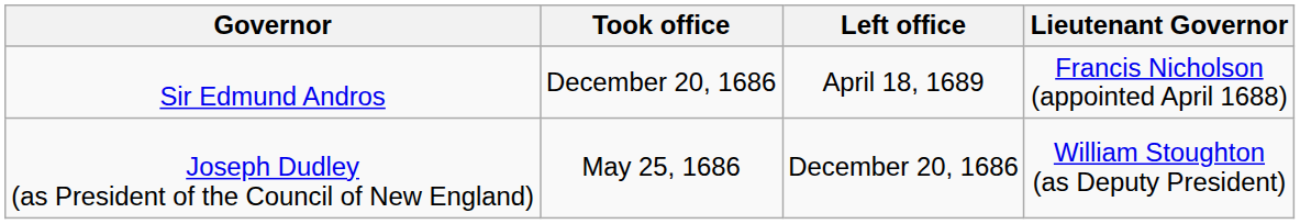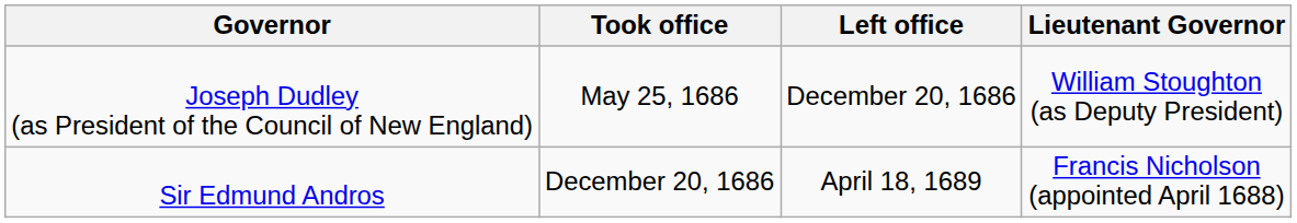 <table class=wikitable style="text-align:center">
 <tr>
 <th scope="col">Governor</th>
 <th scope="col">Took office</th>
 <th scope="col">Left office</th>
 <th scope="col">Lieutenant Governor</th>
 </tr>
 <tr>
+<td scope="col"><br><a href='#'>Joseph Dudley</a><br>(as President of the Council of New England)</td>
+<td>May 25, 1686</td>
+<td>December 20, 1686</td>
+<td><a href='#'>William Stoughton</a><br>(as Deputy President)</td>
+</tr>
+<tr>
 <td><br><a href='#'>Sir Edmund Andros</a></td>
 <td>December 20, 1686</td>
 <td>April 18, 1689</td>
 <td><a href='#'>Francis Nicholson</a><br>(appointed April 1688)</td>
 </tr>
-<tr>
-<td scope="col"><br><a href='#'>Joseph Dudley</a><br>(as President of the Council of New England)</td>
-<td>May 25, 1686</td>
-<td>December 20, 1686</td>
-<td><a href='#'>William Stoughton</a><br>(as Deputy President)</td>
-</tr>
 </table>
